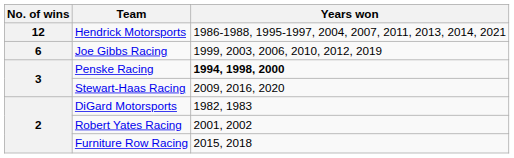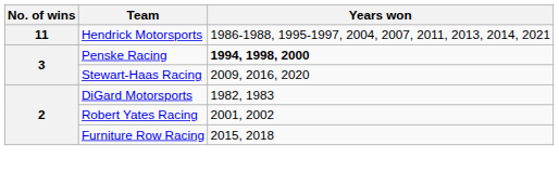 <table class="wikitable" style="font-size: 95%;">
 <tr>
 <th>No. of wins</th>
 <th>Team</th>
 <th>Years won</th>
 </tr>
 <tr>
-<th>12</th>
+<th>11</th>
 <td><a href='#'>Hendrick Motorsports</a></td>
 <td>1986-1988, 1995-1997, 2004, 2007, 2011, 2013, 2014, 2021</td>
-</tr>
-<tr>
-<th>6</th>
-<td><a href='#'>Joe Gibbs Racing</a></td>
-<td>1999, 2003, 2006, 2010, 2012, 2019</td>
 </tr>
 <tr>
 <th rowspan="2">3</th>
 <td><a href='#'>Penske Racing</a></td>
 <td><strong>1994, 1998, 2000</strong></td>
 </tr>
 <tr>
 <td><a href='#'>Stewart-Haas Racing</a></td>
 <td>2009, 2016, 2020</td>
 </tr>
 <tr>
 <th rowspan="3">2</th>
 <td><a href='#'>DiGard Motorsports</a></td>
 <td>1982, 1983</td>
 </tr>
 <tr>
 <td><a href='#'>Robert Yates Racing</a></td>
 <td>2001, 2002</td>
 </tr>
 <tr>
 <td><a href='#'>Furniture Row Racing</a></td>
 <td>2015, 2018</td>
 </tr>
 </table>
